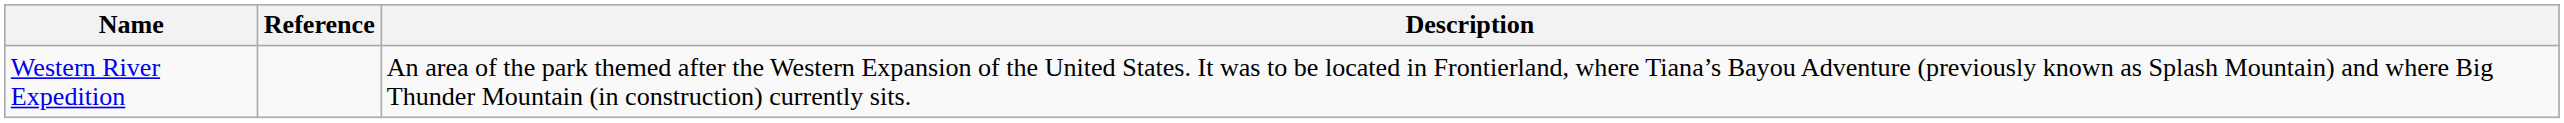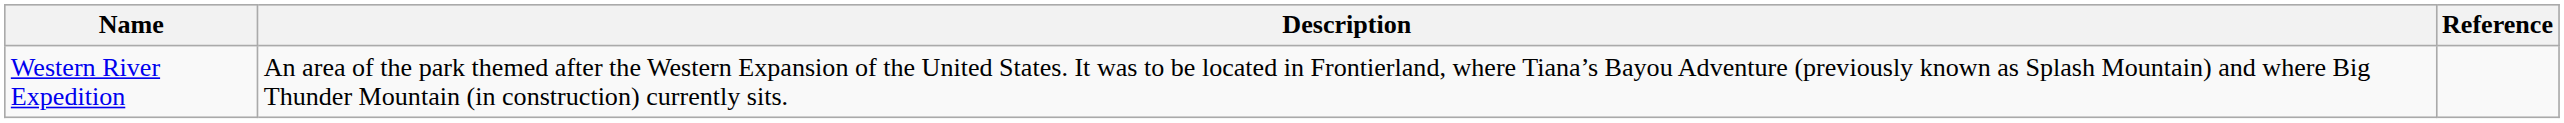 <table class="wikitable">
 <tr>
 <th>Name</th>
+<th>Description</th>
 <th>Reference</th>
-<th>Description</th>
 </tr>
 <tr>
 <td><a href='#'>Western River Expedition</a></td>
+<td>An area of the park themed after the Western Expansion of the United States. It was to be located in Frontierland, where Tiana’s Bayou Adventure (previously known as Splash Mountain) and where Big Thunder Mountain (in construction) currently sits.</td>
 <td></td>
-<td>An area of the park themed after the Western Expansion of the United States. It was to be located in Frontierland, where Tiana’s Bayou Adventure (previously known as Splash Mountain) and where Big Thunder Mountain (in construction) currently sits.</td>
 </tr>
 </table>
